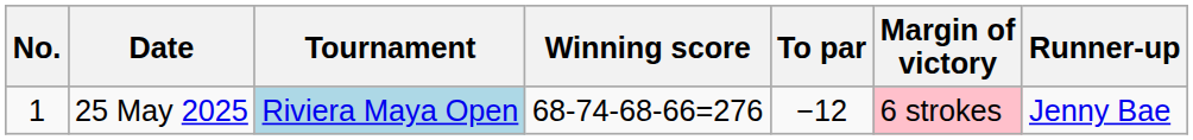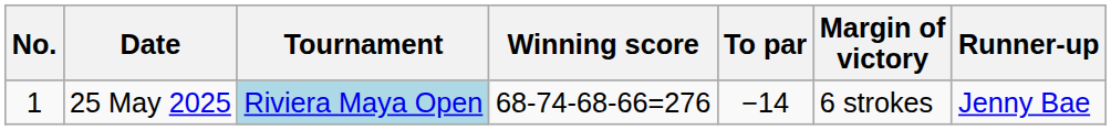 <table class="wikitable" style="font-size:95%;">
 <tr>
 <th>No.</th>
 <th>Date</th>
 <th>Tournament</th>
 <th>Winning score</th>
 <th>To par</th>
 <th>Margin of<br>victory</th>
 <th>Runner-up</th>
 </tr>
 <tr>
 <td align=center>1</td>
 <td align=right>25 May <a href='#'>2025</a></td>
 <td style="background: lightblue;"><a href='#'>Riviera Maya Open</a></td>
 <td align=right>68-74-68-66=276</td>
-<td align=center>−12</td>
-<td style="background: pink;">6 strokes</td>
+<td align=center>−14</td>
+<td>6 strokes</td>
 <td> <a href='#'>Jenny Bae</a></td>
 </tr>
 </table>
